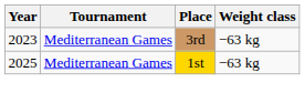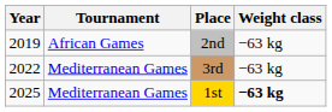 <table class=wikitable>
 <tr>
 <th>Year</th>
 <th>Tournament</th>
 <th>Place</th>
 <th>Weight class</th>
 </tr>
 <tr>
-<td>2023</td>
+<td>2019</td>
+<td><a href='#'>African Games</a></td>
+<td bgcolor="silver" align="center">2nd</td>
+<td>−63 kg</td>
+</tr>
+<tr>
+<td>2022</td>
 <td><a href='#'>Mediterranean Games</a></td>
 <td bgcolor="cc9966" align="center">3rd</td>
 <td>−63 kg</td>
 </tr>
 <tr>
 <td>2025</td>
 <td><a href='#'>Mediterranean Games</a></td>
 <td bgcolor="gold" align="center">1st</td>
-<td>−63 kg</td>
+<td><strong>−63 kg</strong></td>
 </tr>
 </table>
